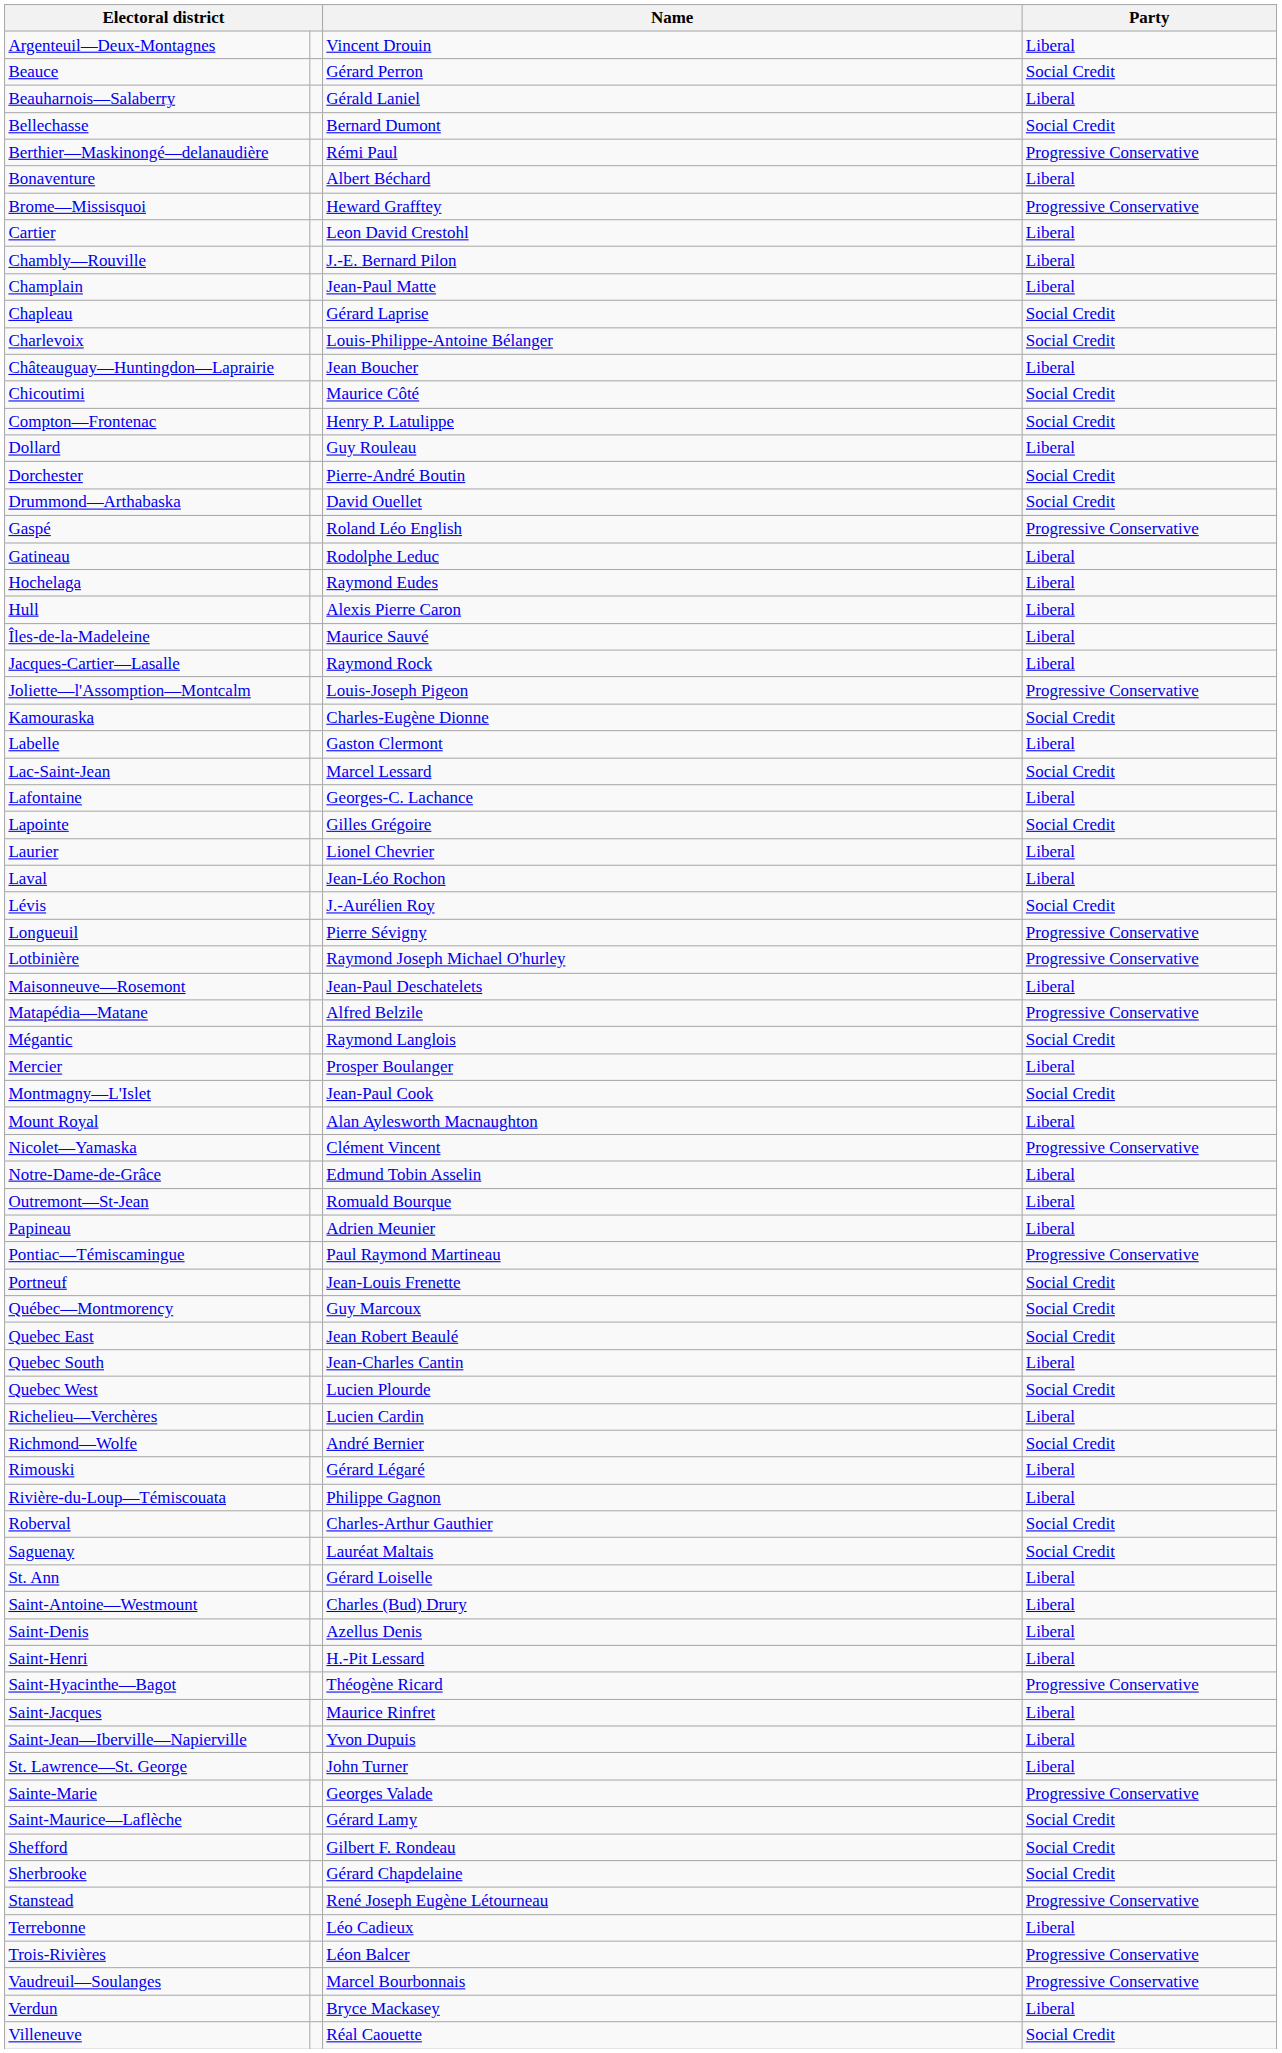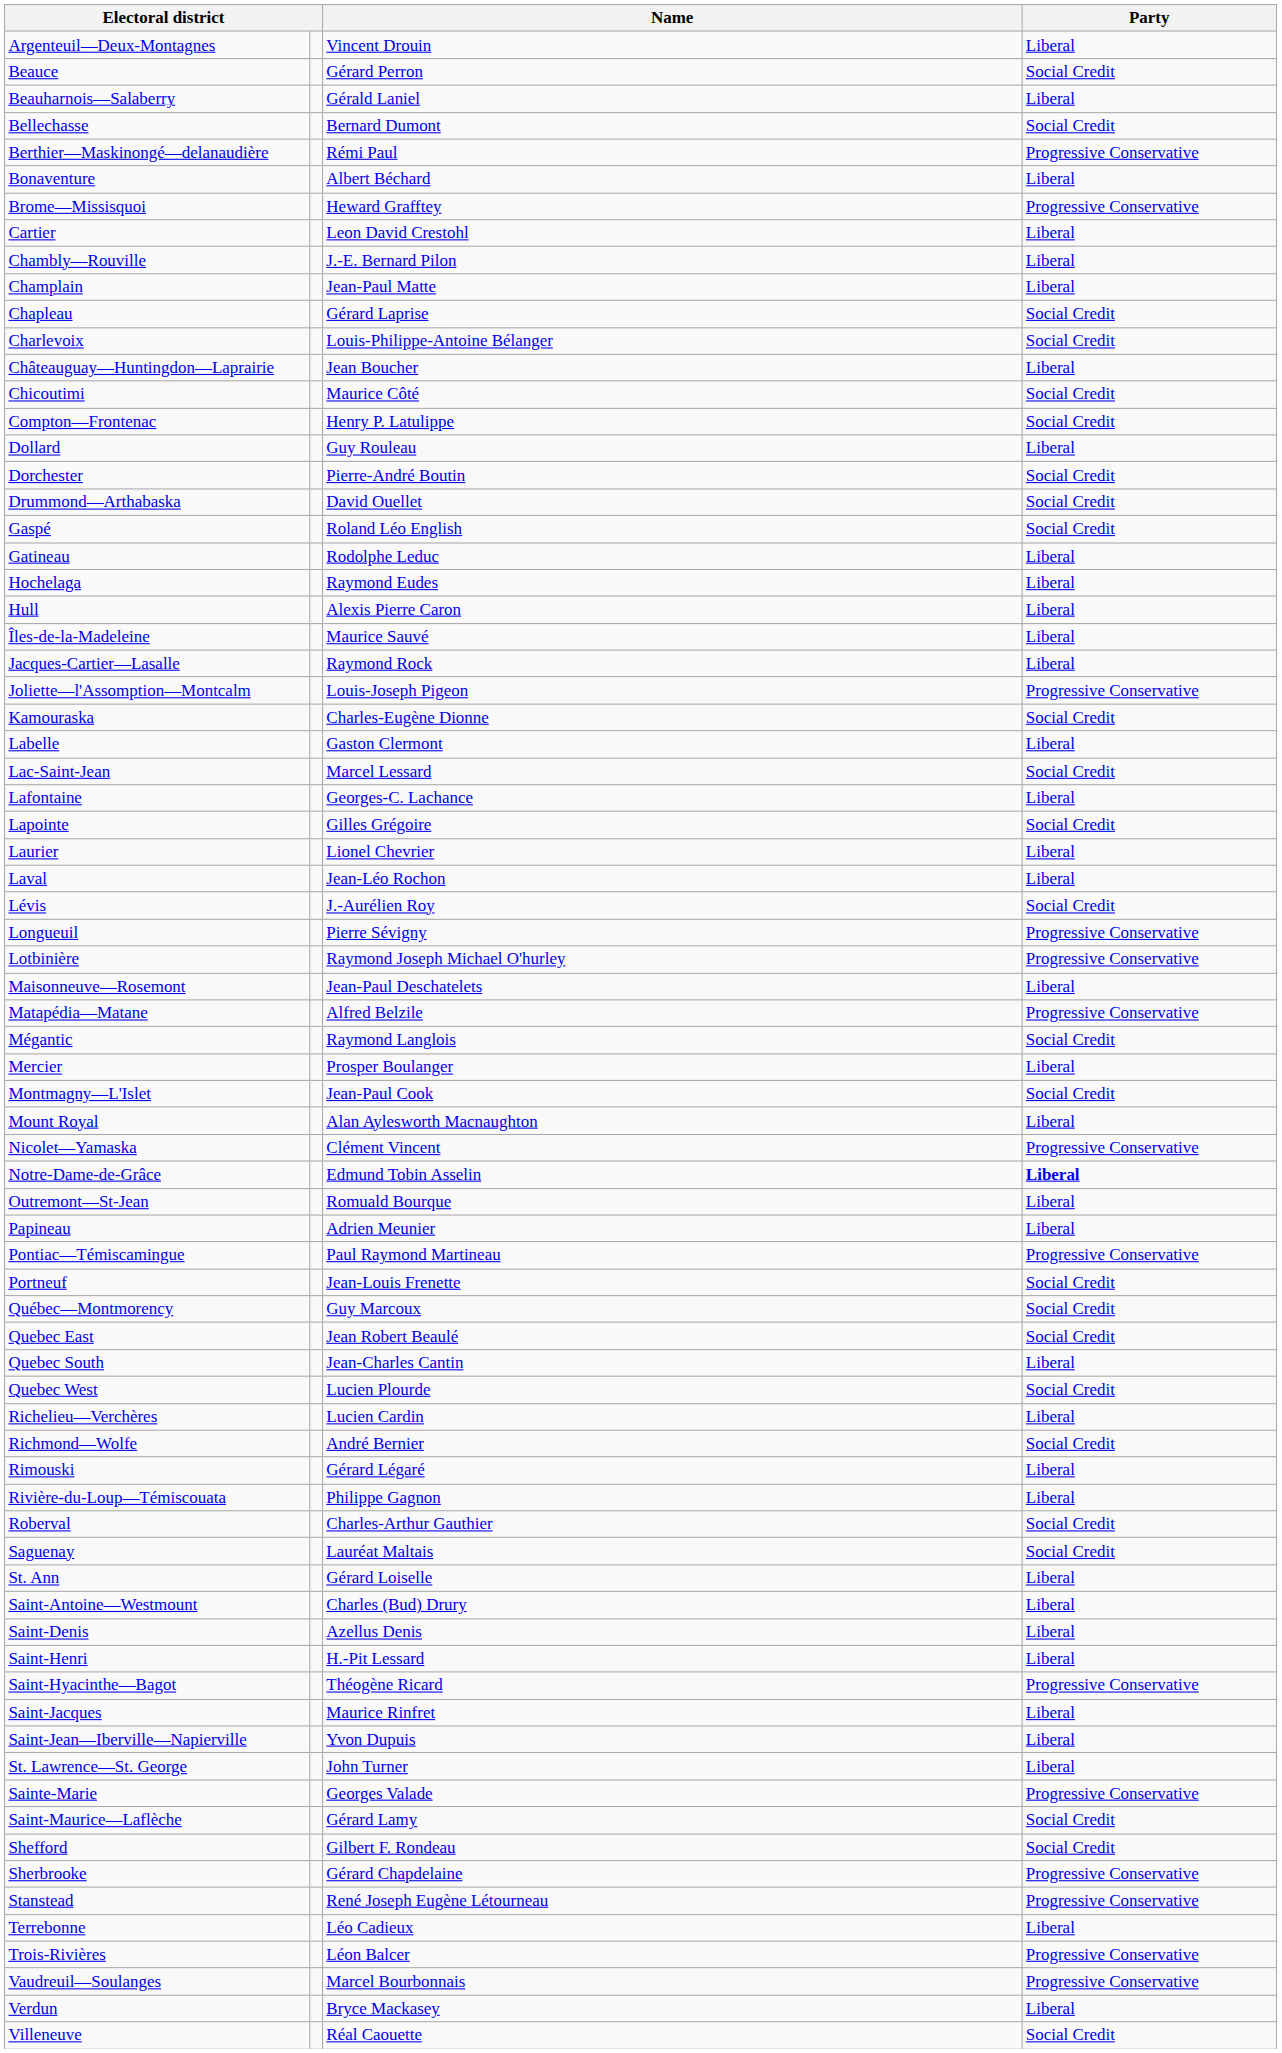 <table class="wikitable" width=95%>
 <tr>
 <th colspan=2 width=25%>Electoral district</th>
 <th>Name</th>
 <th width=20%>Party</th>
 </tr>
 <tr>
 <td width=24%><a href='#'>Argenteuil—Deux-Montagnes</a></td>
 <td></td>
 <td><a href='#'>Vincent Drouin</a></td>
 <td><a href='#'>Liberal</a></td>
 </tr>
 <tr>
 <td><a href='#'>Beauce</a></td>
 <td></td>
 <td><a href='#'>Gérard Perron</a></td>
 <td><a href='#'>Social Credit</a></td>
 </tr>
 <tr>
 <td><a href='#'>Beauharnois—Salaberry</a></td>
 <td></td>
 <td><a href='#'>Gérald Laniel</a></td>
 <td><a href='#'>Liberal</a></td>
 </tr>
 <tr>
 <td><a href='#'>Bellechasse</a></td>
 <td></td>
 <td><a href='#'>Bernard Dumont</a></td>
 <td><a href='#'>Social Credit</a></td>
 </tr>
 <tr>
 <td><a href='#'>Berthier—Maskinongé—delanaudière</a></td>
 <td></td>
 <td><a href='#'>Rémi Paul</a></td>
 <td><a href='#'>Progressive Conservative</a></td>
 </tr>
 <tr>
 <td><a href='#'>Bonaventure</a></td>
 <td></td>
 <td><a href='#'>Albert Béchard</a></td>
 <td><a href='#'>Liberal</a></td>
 </tr>
 <tr>
 <td><a href='#'>Brome—Missisquoi</a></td>
 <td></td>
 <td><a href='#'>Heward Grafftey</a></td>
 <td><a href='#'>Progressive Conservative</a></td>
 </tr>
 <tr>
 <td><a href='#'>Cartier</a></td>
 <td></td>
 <td><a href='#'>Leon David Crestohl</a></td>
 <td><a href='#'>Liberal</a></td>
 </tr>
 <tr>
 <td><a href='#'>Chambly—Rouville</a></td>
 <td></td>
 <td><a href='#'>J.-E. Bernard Pilon</a></td>
 <td><a href='#'>Liberal</a></td>
 </tr>
 <tr>
 <td><a href='#'>Champlain</a></td>
 <td></td>
 <td><a href='#'>Jean-Paul Matte</a></td>
 <td><a href='#'>Liberal</a></td>
 </tr>
 <tr>
 <td><a href='#'>Chapleau</a></td>
 <td></td>
 <td><a href='#'>Gérard Laprise</a></td>
 <td><a href='#'>Social Credit</a></td>
 </tr>
 <tr>
 <td><a href='#'>Charlevoix</a></td>
 <td></td>
 <td><a href='#'>Louis-Philippe-Antoine Bélanger</a></td>
 <td><a href='#'>Social Credit</a></td>
 </tr>
 <tr>
 <td><a href='#'>Châteauguay—Huntingdon—Laprairie</a></td>
 <td></td>
 <td><a href='#'>Jean Boucher</a></td>
 <td><a href='#'>Liberal</a></td>
 </tr>
 <tr>
 <td><a href='#'>Chicoutimi</a></td>
 <td></td>
 <td><a href='#'>Maurice Côté</a></td>
 <td><a href='#'>Social Credit</a></td>
 </tr>
 <tr>
 <td><a href='#'>Compton—Frontenac</a></td>
 <td></td>
 <td><a href='#'>Henry P. Latulippe</a></td>
 <td><a href='#'>Social Credit</a></td>
 </tr>
 <tr>
 <td><a href='#'>Dollard</a></td>
 <td></td>
 <td><a href='#'>Guy Rouleau</a></td>
 <td><a href='#'>Liberal</a></td>
 </tr>
 <tr>
 <td><a href='#'>Dorchester</a></td>
 <td></td>
 <td><a href='#'>Pierre-André Boutin</a></td>
 <td><a href='#'>Social Credit</a></td>
 </tr>
 <tr>
 <td><a href='#'>Drummond—Arthabaska</a></td>
 <td></td>
 <td><a href='#'>David Ouellet</a></td>
 <td><a href='#'>Social Credit</a></td>
 </tr>
 <tr>
 <td><a href='#'>Gaspé</a></td>
 <td></td>
 <td><a href='#'>Roland Léo English</a></td>
-<td><a href='#'>Progressive Conservative</a></td>
+<td><a href='#'>Social Credit</a></td>
 </tr>
 <tr>
 <td><a href='#'>Gatineau</a></td>
 <td></td>
 <td><a href='#'>Rodolphe Leduc</a></td>
 <td><a href='#'>Liberal</a></td>
 </tr>
 <tr>
 <td><a href='#'>Hochelaga</a></td>
 <td></td>
 <td><a href='#'>Raymond Eudes</a></td>
 <td><a href='#'>Liberal</a></td>
 </tr>
 <tr>
 <td><a href='#'>Hull</a></td>
 <td></td>
 <td><a href='#'>Alexis Pierre Caron</a></td>
 <td><a href='#'>Liberal</a></td>
 </tr>
 <tr>
 <td><a href='#'>Îles-de-la-Madeleine</a></td>
 <td></td>
 <td><a href='#'>Maurice Sauvé</a></td>
 <td><a href='#'>Liberal</a></td>
 </tr>
 <tr>
 <td><a href='#'>Jacques-Cartier—Lasalle</a></td>
 <td></td>
 <td><a href='#'>Raymond Rock</a></td>
 <td><a href='#'>Liberal</a></td>
 </tr>
 <tr>
 <td><a href='#'>Joliette—l'Assomption—Montcalm</a></td>
 <td></td>
 <td><a href='#'>Louis-Joseph Pigeon</a></td>
 <td><a href='#'>Progressive Conservative</a></td>
 </tr>
 <tr>
 <td><a href='#'>Kamouraska</a></td>
 <td></td>
 <td><a href='#'>Charles-Eugène Dionne</a></td>
 <td><a href='#'>Social Credit</a></td>
 </tr>
 <tr>
 <td><a href='#'>Labelle</a></td>
 <td></td>
 <td><a href='#'>Gaston Clermont</a></td>
 <td><a href='#'>Liberal</a></td>
 </tr>
 <tr>
 <td><a href='#'>Lac-Saint-Jean</a></td>
 <td></td>
 <td><a href='#'>Marcel Lessard</a></td>
 <td><a href='#'>Social Credit</a></td>
 </tr>
 <tr>
 <td><a href='#'>Lafontaine</a></td>
 <td></td>
 <td><a href='#'>Georges-C. Lachance</a></td>
 <td><a href='#'>Liberal</a></td>
 </tr>
 <tr>
 <td><a href='#'>Lapointe</a></td>
 <td></td>
 <td><a href='#'>Gilles Grégoire</a></td>
 <td><a href='#'>Social Credit</a></td>
 </tr>
 <tr>
 <td><a href='#'>Laurier</a></td>
 <td></td>
 <td><a href='#'>Lionel Chevrier</a></td>
 <td><a href='#'>Liberal</a></td>
 </tr>
 <tr>
 <td><a href='#'>Laval</a></td>
 <td></td>
 <td><a href='#'>Jean-Léo Rochon</a></td>
 <td><a href='#'>Liberal</a></td>
 </tr>
 <tr>
 <td><a href='#'>Lévis</a></td>
 <td></td>
 <td><a href='#'>J.-Aurélien Roy</a></td>
 <td><a href='#'>Social Credit</a></td>
 </tr>
 <tr>
 <td><a href='#'>Longueuil</a></td>
 <td></td>
 <td><a href='#'>Pierre Sévigny</a></td>
 <td><a href='#'>Progressive Conservative</a></td>
 </tr>
 <tr>
 <td><a href='#'>Lotbinière</a></td>
 <td></td>
 <td><a href='#'>Raymond Joseph Michael O'hurley</a></td>
 <td><a href='#'>Progressive Conservative</a></td>
 </tr>
 <tr>
 <td><a href='#'>Maisonneuve—Rosemont</a></td>
 <td></td>
 <td><a href='#'>Jean-Paul Deschatelets</a></td>
 <td><a href='#'>Liberal</a></td>
 </tr>
 <tr>
 <td><a href='#'>Matapédia—Matane</a></td>
 <td></td>
 <td><a href='#'>Alfred Belzile</a></td>
 <td><a href='#'>Progressive Conservative</a></td>
 </tr>
 <tr>
 <td><a href='#'>Mégantic</a></td>
 <td></td>
 <td><a href='#'>Raymond Langlois</a></td>
 <td><a href='#'>Social Credit</a></td>
 </tr>
 <tr>
 <td><a href='#'>Mercier</a></td>
 <td></td>
 <td><a href='#'>Prosper Boulanger</a></td>
 <td><a href='#'>Liberal</a></td>
 </tr>
 <tr>
 <td><a href='#'>Montmagny—L'Islet</a></td>
 <td></td>
 <td><a href='#'>Jean-Paul Cook</a></td>
 <td><a href='#'>Social Credit</a></td>
 </tr>
 <tr>
 <td><a href='#'>Mount Royal</a></td>
 <td></td>
 <td><a href='#'>Alan Aylesworth Macnaughton</a></td>
 <td><a href='#'>Liberal</a></td>
 </tr>
 <tr>
 <td><a href='#'>Nicolet—Yamaska</a></td>
 <td></td>
 <td><a href='#'>Clément Vincent</a></td>
 <td><a href='#'>Progressive Conservative</a></td>
 </tr>
 <tr>
 <td><a href='#'>Notre-Dame-de-Grâce</a></td>
 <td></td>
 <td><a href='#'>Edmund Tobin Asselin</a></td>
-<td><a href='#'>Liberal</a></td>
+<td><strong><a href='#'>Liberal</a></strong></td>
 </tr>
 <tr>
 <td><a href='#'>Outremont—St-Jean</a></td>
 <td></td>
 <td><a href='#'>Romuald Bourque</a></td>
 <td><a href='#'>Liberal</a></td>
 </tr>
 <tr>
 <td><a href='#'>Papineau</a></td>
 <td></td>
 <td><a href='#'>Adrien Meunier</a></td>
 <td><a href='#'>Liberal</a></td>
 </tr>
 <tr>
 <td><a href='#'>Pontiac—Témiscamingue</a></td>
 <td></td>
 <td><a href='#'>Paul Raymond Martineau</a></td>
 <td><a href='#'>Progressive Conservative</a></td>
 </tr>
 <tr>
 <td><a href='#'>Portneuf</a></td>
 <td></td>
 <td><a href='#'>Jean-Louis Frenette</a></td>
 <td><a href='#'>Social Credit</a></td>
 </tr>
 <tr>
 <td><a href='#'>Québec—Montmorency</a></td>
 <td></td>
 <td><a href='#'>Guy Marcoux</a></td>
 <td><a href='#'>Social Credit</a></td>
 </tr>
 <tr>
 <td><a href='#'>Quebec East</a></td>
 <td></td>
 <td><a href='#'>Jean Robert Beaulé</a></td>
 <td><a href='#'>Social Credit</a></td>
 </tr>
 <tr>
 <td><a href='#'>Quebec South</a></td>
 <td></td>
 <td><a href='#'>Jean-Charles Cantin</a></td>
 <td><a href='#'>Liberal</a></td>
 </tr>
 <tr>
 <td><a href='#'>Quebec West</a></td>
 <td></td>
 <td><a href='#'>Lucien Plourde</a></td>
 <td><a href='#'>Social Credit</a></td>
 </tr>
 <tr>
 <td><a href='#'>Richelieu—Verchères</a></td>
 <td></td>
 <td><a href='#'>Lucien Cardin</a></td>
 <td><a href='#'>Liberal</a></td>
 </tr>
 <tr>
 <td><a href='#'>Richmond—Wolfe</a></td>
 <td></td>
 <td><a href='#'>André Bernier</a></td>
 <td><a href='#'>Social Credit</a></td>
 </tr>
 <tr>
 <td><a href='#'>Rimouski</a></td>
 <td></td>
 <td><a href='#'>Gérard Légaré</a></td>
 <td><a href='#'>Liberal</a></td>
 </tr>
 <tr>
 <td><a href='#'>Rivière-du-Loup—Témiscouata</a></td>
 <td></td>
 <td><a href='#'>Philippe Gagnon</a></td>
 <td><a href='#'>Liberal</a></td>
 </tr>
 <tr>
 <td><a href='#'>Roberval</a></td>
 <td></td>
 <td><a href='#'>Charles-Arthur Gauthier</a></td>
 <td><a href='#'>Social Credit</a></td>
 </tr>
 <tr>
 <td><a href='#'>Saguenay</a></td>
 <td></td>
 <td><a href='#'>Lauréat Maltais</a></td>
 <td><a href='#'>Social Credit</a></td>
 </tr>
 <tr>
 <td><a href='#'>St. Ann</a></td>
 <td></td>
 <td><a href='#'>Gérard Loiselle</a></td>
 <td><a href='#'>Liberal</a></td>
 </tr>
 <tr>
 <td><a href='#'>Saint-Antoine—Westmount</a></td>
 <td></td>
 <td><a href='#'>Charles (Bud) Drury</a></td>
 <td><a href='#'>Liberal</a></td>
 </tr>
 <tr>
 <td><a href='#'>Saint-Denis</a></td>
 <td></td>
 <td><a href='#'>Azellus Denis</a></td>
 <td><a href='#'>Liberal</a></td>
 </tr>
 <tr>
 <td><a href='#'>Saint-Henri</a></td>
 <td></td>
 <td><a href='#'>H.-Pit Lessard</a></td>
 <td><a href='#'>Liberal</a></td>
 </tr>
 <tr>
 <td><a href='#'>Saint-Hyacinthe—Bagot</a></td>
 <td></td>
 <td><a href='#'>Théogène Ricard</a></td>
 <td><a href='#'>Progressive Conservative</a></td>
 </tr>
 <tr>
 <td><a href='#'>Saint-Jacques</a></td>
 <td></td>
 <td><a href='#'>Maurice Rinfret</a></td>
 <td><a href='#'>Liberal</a></td>
 </tr>
 <tr>
 <td><a href='#'>Saint-Jean—Iberville—Napierville</a></td>
 <td></td>
 <td><a href='#'>Yvon Dupuis</a></td>
 <td><a href='#'>Liberal</a></td>
 </tr>
 <tr>
 <td><a href='#'>St. Lawrence—St. George</a></td>
 <td></td>
 <td><a href='#'>John Turner</a></td>
 <td><a href='#'>Liberal</a></td>
 </tr>
 <tr>
 <td><a href='#'>Sainte-Marie</a></td>
 <td></td>
 <td><a href='#'>Georges Valade</a></td>
 <td><a href='#'>Progressive Conservative</a></td>
 </tr>
 <tr>
 <td><a href='#'>Saint-Maurice—Laflèche</a></td>
 <td></td>
 <td><a href='#'>Gérard Lamy</a></td>
 <td><a href='#'>Social Credit</a></td>
 </tr>
 <tr>
 <td><a href='#'>Shefford</a></td>
 <td></td>
 <td><a href='#'>Gilbert F. Rondeau</a></td>
 <td><a href='#'>Social Credit</a></td>
 </tr>
 <tr>
 <td><a href='#'>Sherbrooke</a></td>
 <td></td>
 <td><a href='#'>Gérard Chapdelaine</a></td>
-<td><a href='#'>Social Credit</a></td>
+<td><a href='#'>Progressive Conservative</a></td>
 </tr>
 <tr>
 <td><a href='#'>Stanstead</a></td>
 <td></td>
 <td><a href='#'>René Joseph Eugène Létourneau</a></td>
 <td><a href='#'>Progressive Conservative</a></td>
 </tr>
 <tr>
 <td><a href='#'>Terrebonne</a></td>
 <td></td>
 <td><a href='#'>Léo Cadieux</a></td>
 <td><a href='#'>Liberal</a></td>
 </tr>
 <tr>
 <td><a href='#'>Trois-Rivières</a></td>
 <td></td>
 <td><a href='#'>Léon Balcer</a></td>
 <td><a href='#'>Progressive Conservative</a></td>
 </tr>
 <tr>
 <td><a href='#'>Vaudreuil—Soulanges</a></td>
 <td></td>
 <td><a href='#'>Marcel Bourbonnais</a></td>
 <td><a href='#'>Progressive Conservative</a></td>
 </tr>
 <tr>
 <td><a href='#'>Verdun</a></td>
 <td></td>
 <td><a href='#'>Bryce Mackasey</a></td>
 <td><a href='#'>Liberal</a></td>
 </tr>
 <tr>
 <td><a href='#'>Villeneuve</a></td>
 <td></td>
 <td><a href='#'>Réal Caouette</a></td>
 <td><a href='#'>Social Credit</a></td>
 </tr>
 </table>
